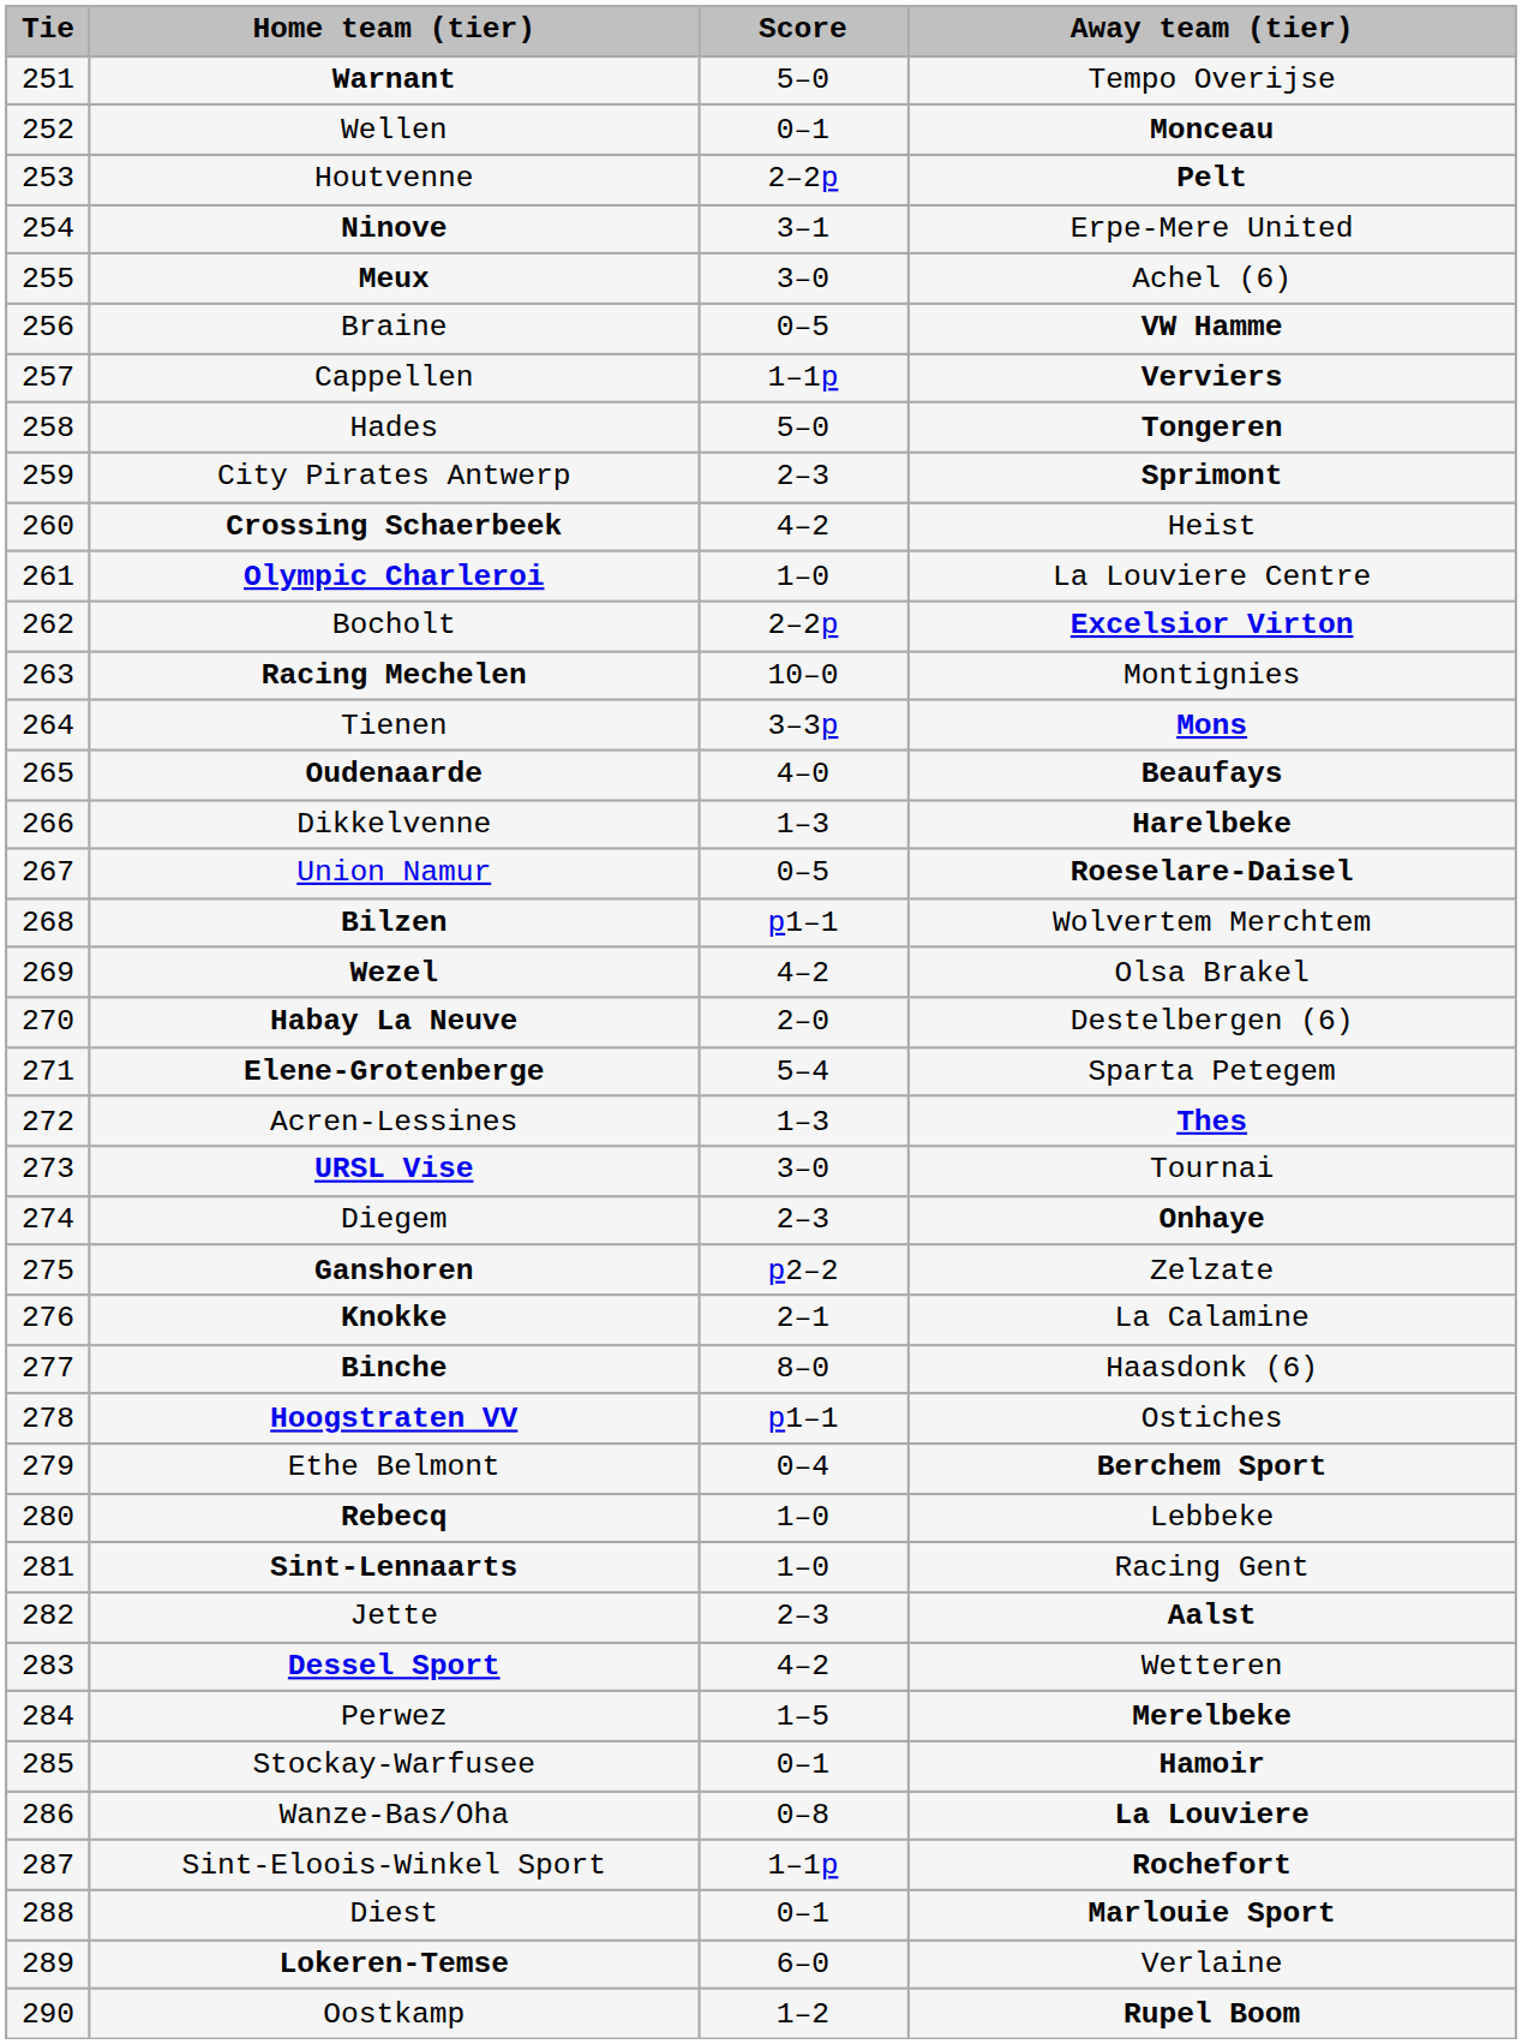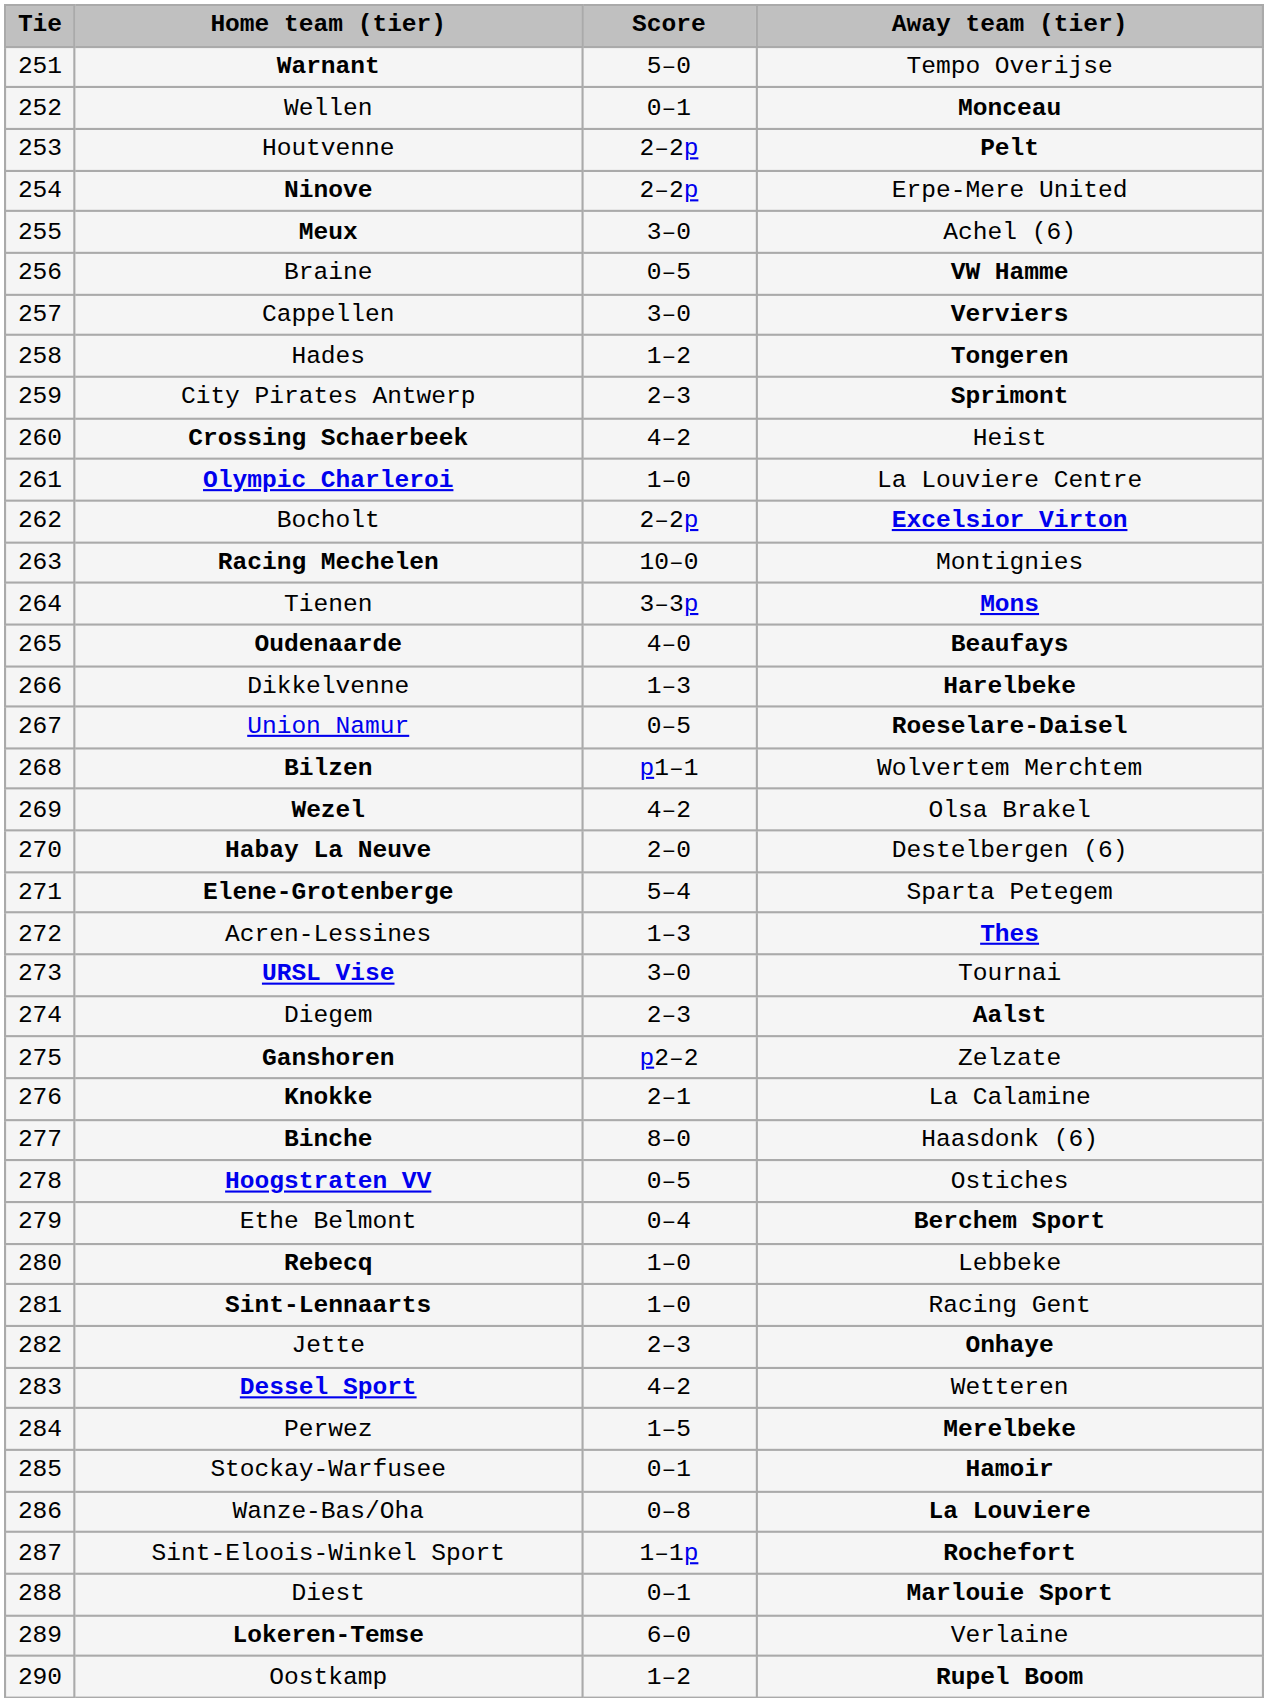 <table class="wikitable mw-collapsible" style="width: 600px; background:WhiteSmoke; text-align:center; font-size:90%">
 <tr>
 <td scope="col" style="width:  5.00%; background:silver;"><strong>Tie</strong></td>
 <td scope="col" style="width: 36.25%; background:silver;"><strong>Home team (tier)</strong></td>
 <td scope="col" style="width: 12.50%; background:silver;"><strong>Score</strong></td>
 <td scope="col" style="width: 36.25%; background:silver;"><strong>Away team (tier)</strong></td>
 </tr>
 <tr>
 <td>251</td>
 <td><strong>Warnant</strong></td>
 <td>5–0</td>
 <td>Tempo Overijse</td>
 </tr>
 <tr>
 <td>252</td>
 <td>Wellen</td>
 <td>0–1</td>
 <td><strong>Monceau</strong></td>
 </tr>
 <tr>
 <td>253</td>
 <td>Houtvenne</td>
 <td>2–2<a href='#'>p</a></td>
 <td><strong>Pelt</strong></td>
 </tr>
 <tr>
 <td>254</td>
 <td><strong>Ninove</strong></td>
-<td>3–1</td>
+<td>2–2<a href='#'>p</a></td>
 <td>Erpe-Mere United</td>
 </tr>
 <tr>
 <td>255</td>
 <td><strong>Meux</strong></td>
 <td>3–0</td>
 <td>Achel (6)</td>
 </tr>
 <tr>
 <td>256</td>
 <td>Braine</td>
 <td>0–5</td>
 <td><strong>VW Hamme</strong></td>
 </tr>
 <tr>
 <td>257</td>
 <td>Cappellen</td>
-<td>1–1<a href='#'>p</a></td>
+<td>3–0</td>
 <td><strong>Verviers</strong></td>
 </tr>
 <tr>
 <td>258</td>
 <td>Hades</td>
-<td>5–0</td>
+<td>1–2</td>
 <td><strong>Tongeren</strong></td>
 </tr>
 <tr>
 <td>259</td>
 <td>City Pirates Antwerp</td>
 <td>2–3</td>
 <td><strong>Sprimont</strong></td>
 </tr>
 <tr>
 <td>260</td>
 <td><strong>Crossing Schaerbeek</strong></td>
 <td>4–2</td>
 <td>Heist</td>
 </tr>
 <tr>
 <td>261</td>
 <td><a href='#'><strong>Olympic Charleroi</strong></a></td>
 <td>1–0</td>
 <td>La Louviere Centre</td>
 </tr>
 <tr>
 <td>262</td>
 <td>Bocholt</td>
 <td>2–2<a href='#'>p</a></td>
 <td><a href='#'><strong>Excelsior Virton</strong></a></td>
 </tr>
 <tr>
 <td>263</td>
 <td><strong>Racing Mechelen</strong></td>
 <td>10–0</td>
 <td>Montignies</td>
 </tr>
 <tr>
 <td>264</td>
 <td>Tienen</td>
 <td>3–3<a href='#'>p</a></td>
 <td><a href='#'><strong>Mons</strong></a></td>
 </tr>
 <tr>
 <td>265</td>
 <td><strong>Oudenaarde</strong></td>
 <td>4–0</td>
 <td><strong>Beaufays</strong></td>
 </tr>
 <tr>
 <td>266</td>
 <td>Dikkelvenne</td>
 <td>1–3</td>
 <td><strong>Harelbeke</strong></td>
 </tr>
 <tr>
 <td>267</td>
 <td><a href='#'>Union Namur</a></td>
 <td>0–5</td>
 <td><strong>Roeselare-Daisel</strong></td>
 </tr>
 <tr>
 <td>268</td>
 <td><strong>Bilzen</strong></td>
 <td><a href='#'>p</a>1–1</td>
 <td>Wolvertem Merchtem</td>
 </tr>
 <tr>
 <td>269</td>
 <td><strong>Wezel</strong></td>
 <td>4–2</td>
 <td>Olsa Brakel</td>
 </tr>
 <tr>
 <td>270</td>
 <td><strong>Habay La Neuve</strong></td>
 <td>2–0</td>
 <td>Destelbergen (6)</td>
 </tr>
 <tr>
 <td>271</td>
 <td><strong>Elene-Grotenberge</strong></td>
 <td>5–4</td>
 <td>Sparta Petegem</td>
 </tr>
 <tr>
 <td>272</td>
 <td>Acren-Lessines</td>
 <td>1–3</td>
 <td><a href='#'><strong>Thes</strong></a></td>
 </tr>
 <tr>
 <td>273</td>
 <td><a href='#'><strong>URSL Vise</strong></a></td>
 <td>3–0</td>
 <td>Tournai</td>
 </tr>
 <tr>
 <td>274</td>
 <td>Diegem</td>
 <td>2–3</td>
-<td><strong>Onhaye</strong></td>
+<td><strong>Aalst</strong></td>
 </tr>
 <tr>
 <td>275</td>
 <td><strong>Ganshoren</strong></td>
 <td><a href='#'>p</a>2–2</td>
 <td>Zelzate</td>
 </tr>
 <tr>
 <td>276</td>
 <td><strong>Knokke</strong></td>
 <td>2–1</td>
 <td>La Calamine</td>
 </tr>
 <tr>
 <td>277</td>
 <td><strong>Binche</strong></td>
 <td>8–0</td>
 <td>Haasdonk (6)</td>
 </tr>
 <tr>
 <td>278</td>
 <td><strong><a href='#'>Hoogstraten VV</a></strong></td>
-<td><a href='#'>p</a>1–1</td>
+<td>0–5</td>
 <td>Ostiches</td>
 </tr>
 <tr>
 <td>279</td>
 <td>Ethe Belmont</td>
 <td>0–4</td>
 <td><strong>Berchem Sport</strong></td>
 </tr>
 <tr>
 <td>280</td>
 <td><strong>Rebecq</strong></td>
 <td>1–0</td>
 <td>Lebbeke</td>
 </tr>
 <tr>
 <td>281</td>
 <td><strong>Sint-Lennaarts</strong></td>
 <td>1–0</td>
 <td>Racing Gent</td>
 </tr>
 <tr>
 <td>282</td>
 <td>Jette</td>
 <td>2–3</td>
-<td><strong>Aalst</strong></td>
+<td><strong>Onhaye</strong></td>
 </tr>
 <tr>
 <td>283</td>
 <td><a href='#'><strong>Dessel Sport</strong></a></td>
 <td>4–2</td>
 <td>Wetteren</td>
 </tr>
 <tr>
 <td>284</td>
 <td>Perwez</td>
 <td>1–5</td>
 <td><strong>Merelbeke</strong></td>
 </tr>
 <tr>
 <td>285</td>
 <td>Stockay-Warfusee</td>
 <td>0–1</td>
 <td><strong>Hamoir</strong></td>
 </tr>
 <tr>
 <td>286</td>
 <td>Wanze-Bas/Oha</td>
 <td>0–8</td>
 <td><strong>La Louviere</strong></td>
 </tr>
 <tr>
 <td>287</td>
 <td>Sint-Eloois-Winkel Sport</td>
 <td>1–1<a href='#'>p</a></td>
 <td><strong>Rochefort</strong></td>
 </tr>
 <tr>
 <td>288</td>
 <td>Diest</td>
 <td>0–1</td>
 <td><strong>Marlouie Sport</strong></td>
 </tr>
 <tr>
 <td>289</td>
 <td><strong>Lokeren-Temse</strong></td>
 <td>6–0</td>
 <td>Verlaine</td>
 </tr>
 <tr>
 <td>290</td>
 <td>Oostkamp</td>
 <td>1–2</td>
 <td><strong>Rupel Boom</strong></td>
 </tr>
 </table>
